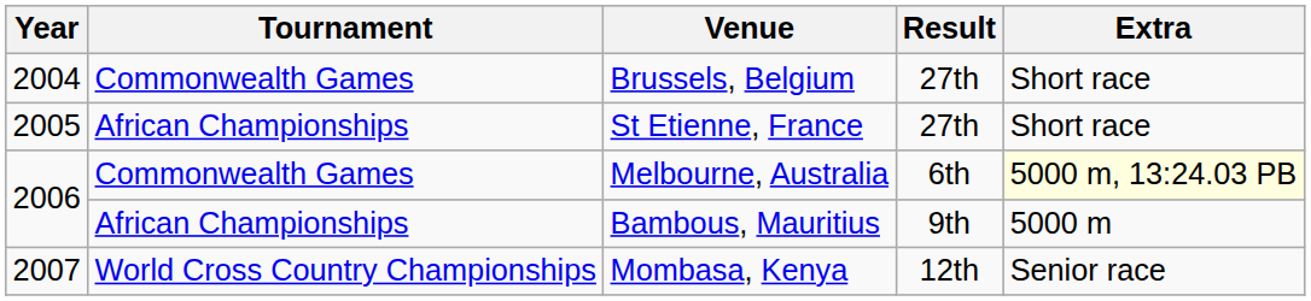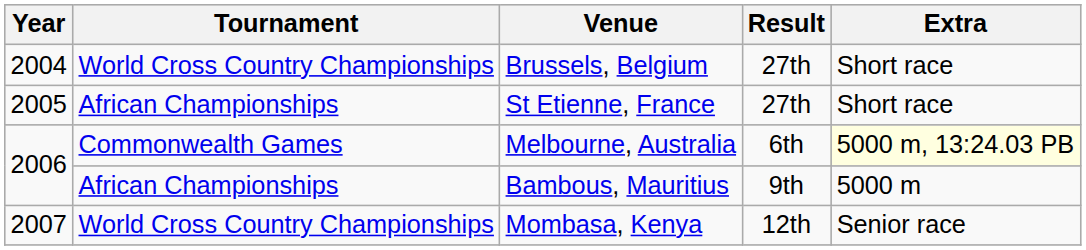 <table class=wikitable>
 <tr>
 <th>Year</th>
 <th>Tournament</th>
 <th>Venue</th>
 <th>Result</th>
 <th>Extra</th>
 </tr>
 <tr>
 <td>2004</td>
-<td><a href='#'>Commonwealth Games</a></td>
+<td><a href='#'>World Cross Country Championships</a></td>
 <td><a href='#'>Brussels</a>, <a href='#'>Belgium</a></td>
 <td align="center">27th</td>
 <td>Short race</td>
 </tr>
 <tr>
 <td>2005</td>
 <td><a href='#'>African Championships</a></td>
 <td><a href='#'>St Etienne</a>, <a href='#'>France</a></td>
 <td align="center">27th</td>
 <td>Short race</td>
 </tr>
 <tr>
 <td rowspan=2>2006</td>
 <td><a href='#'>Commonwealth Games</a></td>
 <td><a href='#'>Melbourne</a>, <a href='#'>Australia</a></td>
 <td align="center">6th</td>
 <td style="background: lightyellow;">5000 m, 13:24.03 PB</td>
 </tr>
 <tr>
 <td><a href='#'>African Championships</a></td>
 <td><a href='#'>Bambous</a>, <a href='#'>Mauritius</a></td>
 <td align="center">9th</td>
 <td>5000 m</td>
 </tr>
 <tr>
 <td>2007</td>
 <td><a href='#'>World Cross Country Championships</a></td>
 <td><a href='#'>Mombasa</a>, <a href='#'>Kenya</a></td>
 <td align="center">12th</td>
 <td>Senior race</td>
 </tr>
 </table>
